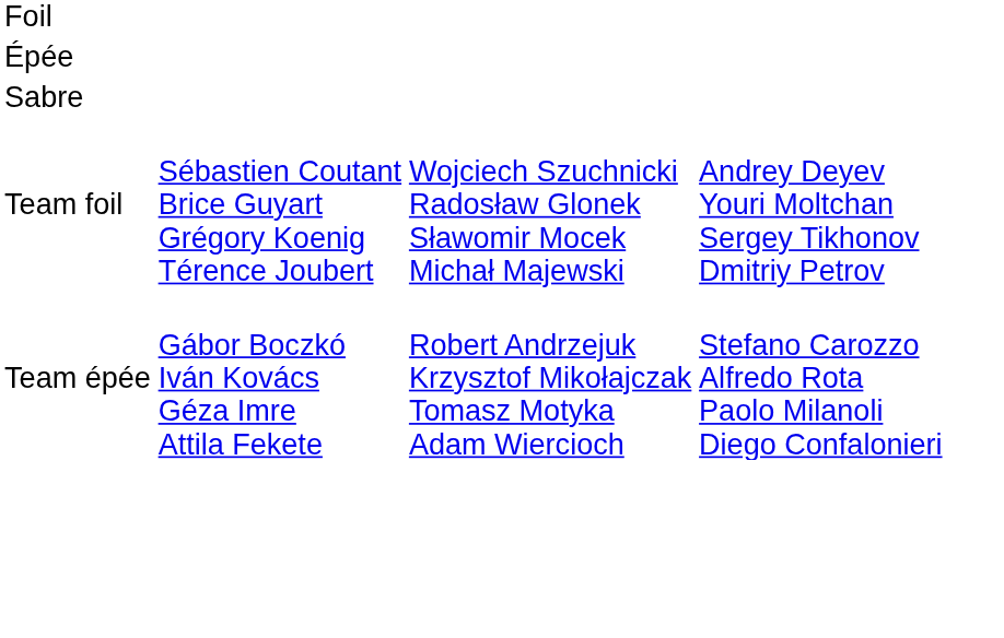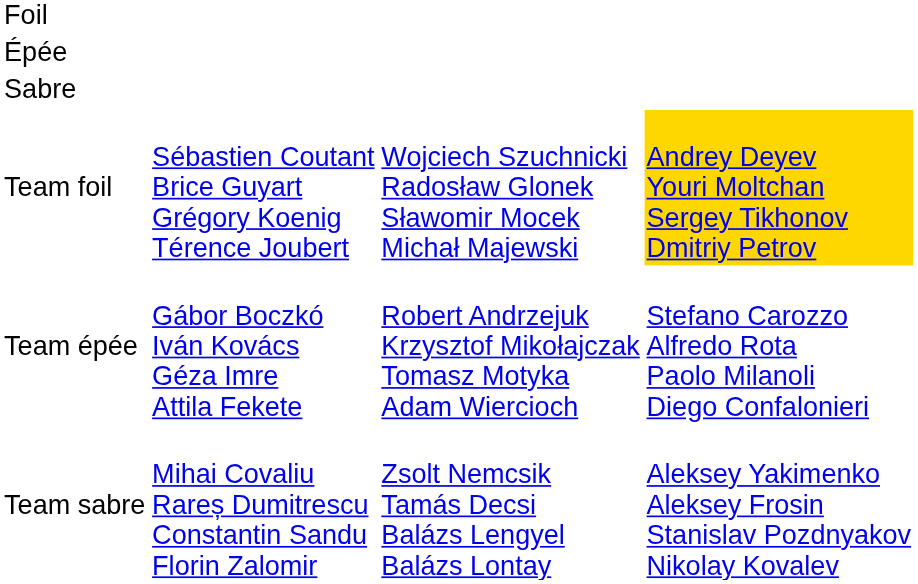 <table>
 <tr>
 <td>Foil</td>
 <td></td>
 <td></td>
 <td><br></td>
 </tr>
 <tr>
 <td>Épée</td>
 <td></td>
 <td></td>
 <td><br></td>
 </tr>
 <tr>
 <td>Sabre</td>
 <td></td>
 <td></td>
 <td><br></td>
 </tr>
 <tr>
 <td>Team foil</td>
 <td><br><a href='#'>Sébastien Coutant</a><br><a href='#'>Brice Guyart</a><br><a href='#'>Grégory Koenig</a><br><a href='#'>Térence Joubert</a></td>
 <td><br><a href='#'>Wojciech Szuchnicki</a><br><a href='#'>Radosław Glonek</a><br><a href='#'>Sławomir Mocek</a><br><a href='#'>Michał Majewski</a></td>
-<td><br><a href='#'>Andrey Deyev</a><br><a href='#'>Youri Moltchan</a><br><a href='#'>Sergey Tikhonov</a><br><a href='#'>Dmitriy Petrov</a></td>
+<td style="background: gold;"><br><a href='#'>Andrey Deyev</a><br><a href='#'>Youri Moltchan</a><br><a href='#'>Sergey Tikhonov</a><br><a href='#'>Dmitriy Petrov</a></td>
 </tr>
 <tr>
 <td>Team épée</td>
 <td><br><a href='#'>Gábor Boczkó</a><br><a href='#'>Iván Kovács</a><br><a href='#'>Géza Imre</a><br><a href='#'>Attila Fekete</a></td>
 <td><br><a href='#'>Robert Andrzejuk</a><br><a href='#'>Krzysztof Mikołajczak</a><br><a href='#'>Tomasz Motyka</a><br><a href='#'>Adam Wiercioch</a></td>
 <td><br><a href='#'>Stefano Carozzo</a><br><a href='#'>Alfredo Rota</a><br><a href='#'>Paolo Milanoli</a><br><a href='#'>Diego Confalonieri</a></td>
 </tr>
+<tr>
+<td>Team sabre</td>
+<td><br><a href='#'>Mihai Covaliu</a><br><a href='#'>Rareș Dumitrescu</a><br><a href='#'>Constantin Sandu</a><br><a href='#'>Florin Zalomir</a></td>
+<td><br><a href='#'>Zsolt Nemcsik</a><br><a href='#'>Tamás Decsi</a><br><a href='#'>Balázs Lengyel</a><br><a href='#'>Balázs Lontay</a></td>
+<td><br><a href='#'>Aleksey Yakimenko</a><br><a href='#'>Aleksey Frosin</a><br><a href='#'>Stanislav Pozdnyakov</a><br><a href='#'>Nikolay Kovalev</a></td>
+</tr>
 </table>
